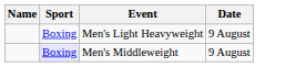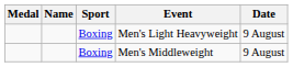 <table class="wikitable sortable" style="font-size:90%">
 <tr>
+<th>Medal</th>
 <th>Name</th>
 <th>Sport</th>
 <th>Event</th>
 <th>Date</th>
 </tr>
 <tr>
 <td></td>
+<td></td>
 <td><a href='#'>Boxing</a></td>
 <td>Men's Light Heavyweight</td>
 <td>9 August</td>
 </tr>
 <tr>
 <td></td>
-<td style="background: lavender;"><a href='#'>Boxing</a></td>
+<td></td>
+<td><a href='#'>Boxing</a></td>
 <td>Men's Middleweight</td>
 <td>9 August</td>
 </tr>
 </table>
